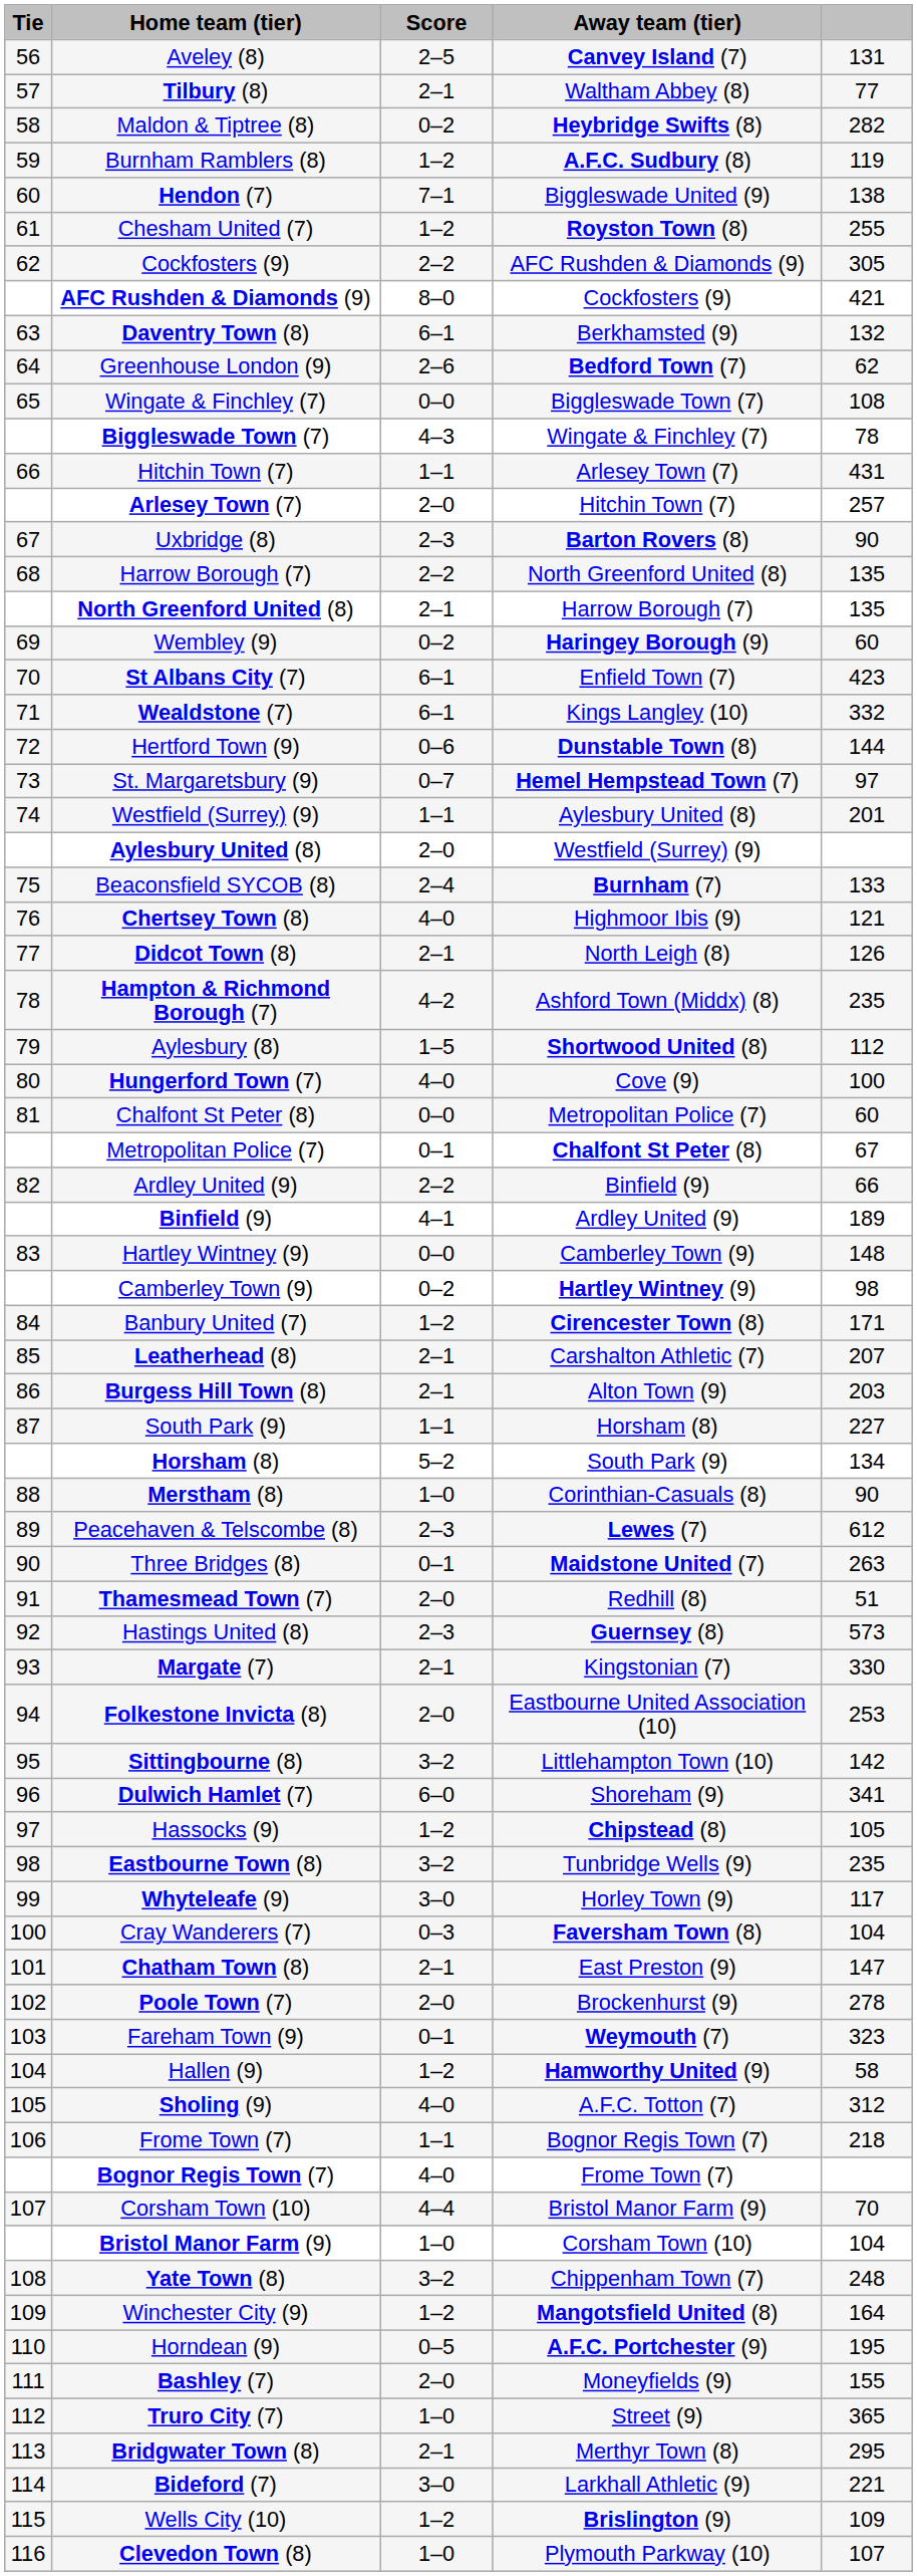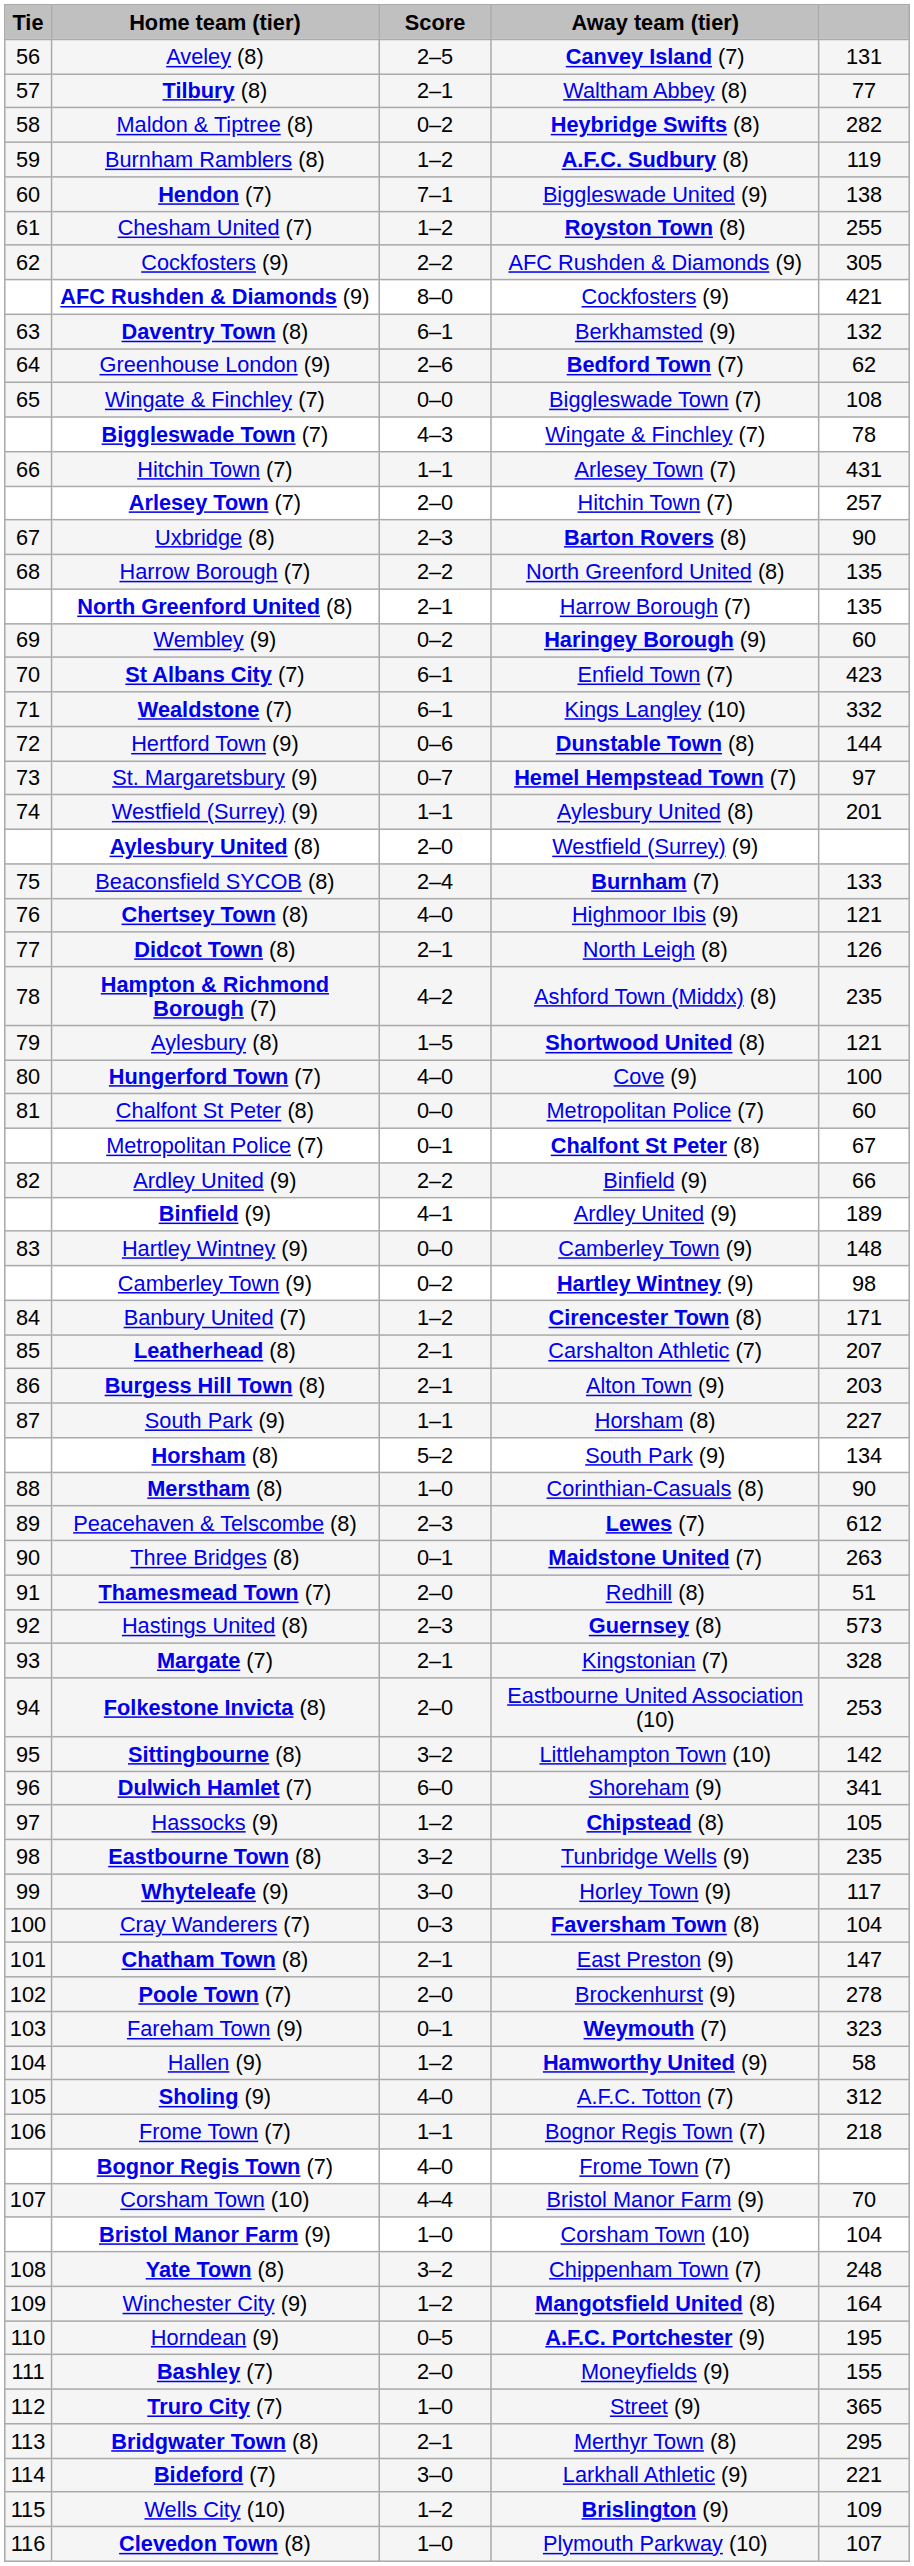 <table class="wikitable" style="width: 600px; background:WhiteSmoke; text-align:center; font-size:90%">
 <tr>
 <td scope="col" style="width:  5.00%; background:silver;"><strong>Tie</strong></td>
 <td scope="col" style="width: 36.25%; background:silver;"><strong>Home team (tier)</strong></td>
 <td scope="col" style="width: 12.50%; background:silver;"><strong>Score</strong></td>
 <td scope="col" style="width: 36.25%; background:silver;"><strong>Away team (tier)</strong></td>
 <td scope="col" style="width: 10.00%; background:silver;"><strong></strong></td>
 </tr>
 <tr>
 <td>56</td>
 <td><a href='#'>Aveley</a> (8)</td>
 <td>2–5</td>
 <td><strong><a href='#'>Canvey Island</a></strong> (7)</td>
 <td>131</td>
 </tr>
 <tr>
 <td>57</td>
 <td><strong><a href='#'>Tilbury</a></strong> (8)</td>
 <td>2–1</td>
 <td><a href='#'>Waltham Abbey</a> (8)</td>
 <td>77</td>
 </tr>
 <tr>
 <td>58</td>
 <td><a href='#'>Maldon & Tiptree</a> (8)</td>
 <td>0–2</td>
 <td><strong><a href='#'>Heybridge Swifts</a></strong> (8)</td>
 <td>282</td>
 </tr>
 <tr>
 <td>59</td>
 <td><a href='#'>Burnham Ramblers</a> (8)</td>
 <td>1–2</td>
 <td><strong><a href='#'>A.F.C. Sudbury</a></strong> (8)</td>
 <td>119</td>
 </tr>
 <tr>
 <td>60</td>
 <td><strong><a href='#'>Hendon</a></strong> (7)</td>
 <td>7–1</td>
 <td><a href='#'>Biggleswade United</a> (9)</td>
 <td>138</td>
 </tr>
 <tr>
 <td>61</td>
 <td><a href='#'>Chesham United</a> (7)</td>
 <td>1–2</td>
 <td><strong><a href='#'>Royston Town</a></strong> (8)</td>
 <td>255</td>
 </tr>
 <tr>
 <td>62</td>
 <td><a href='#'>Cockfosters</a> (9)</td>
 <td>2–2</td>
 <td><a href='#'>AFC Rushden & Diamonds</a> (9)</td>
 <td>305</td>
 </tr>
 <tr style="background:white;">
 <td><em></em></td>
 <td><strong><a href='#'>AFC Rushden & Diamonds</a></strong> (9)</td>
 <td>8–0</td>
 <td><a href='#'>Cockfosters</a> (9)</td>
 <td>421</td>
 </tr>
 <tr>
 <td>63</td>
 <td><strong><a href='#'>Daventry Town</a></strong> (8)</td>
 <td>6–1</td>
 <td><a href='#'>Berkhamsted</a> (9)</td>
 <td>132</td>
 </tr>
 <tr>
 <td>64</td>
 <td><a href='#'>Greenhouse London</a> (9)</td>
 <td>2–6</td>
 <td><strong><a href='#'>Bedford Town</a></strong> (7)</td>
 <td>62</td>
 </tr>
 <tr>
 <td>65</td>
 <td><a href='#'>Wingate & Finchley</a> (7)</td>
 <td>0–0</td>
 <td><a href='#'>Biggleswade Town</a> (7)</td>
 <td>108</td>
 </tr>
 <tr style="background:white;">
 <td><em></em></td>
 <td><strong><a href='#'>Biggleswade Town</a></strong> (7)</td>
 <td>4–3</td>
 <td><a href='#'>Wingate & Finchley</a> (7)</td>
 <td>78</td>
 </tr>
 <tr>
 <td>66</td>
 <td><a href='#'>Hitchin Town</a> (7)</td>
 <td>1–1</td>
 <td><a href='#'>Arlesey Town</a> (7)</td>
 <td>431</td>
 </tr>
 <tr style="background:white;">
 <td><em></em></td>
 <td><strong><a href='#'>Arlesey Town</a></strong> (7)</td>
 <td>2–0</td>
 <td><a href='#'>Hitchin Town</a> (7)</td>
 <td>257</td>
 </tr>
 <tr>
 <td>67</td>
 <td><a href='#'>Uxbridge</a> (8)</td>
 <td>2–3</td>
 <td><strong><a href='#'>Barton Rovers</a></strong> (8)</td>
 <td>90</td>
 </tr>
 <tr>
 <td>68</td>
 <td><a href='#'>Harrow Borough</a> (7)</td>
 <td>2–2</td>
 <td><a href='#'>North Greenford United</a> (8)</td>
 <td>135</td>
 </tr>
 <tr style="background:white;">
 <td><em></em></td>
 <td><strong><a href='#'>North Greenford United</a></strong> (8)</td>
 <td>2–1</td>
 <td><a href='#'>Harrow Borough</a> (7)</td>
 <td>135</td>
 </tr>
 <tr>
 <td>69</td>
 <td><a href='#'>Wembley</a> (9)</td>
 <td>0–2</td>
 <td><strong><a href='#'>Haringey Borough</a></strong> (9)</td>
 <td>60</td>
 </tr>
 <tr>
 <td>70</td>
 <td><strong><a href='#'>St Albans City</a></strong> (7)</td>
 <td>6–1</td>
 <td><a href='#'>Enfield Town</a> (7)</td>
 <td>423</td>
 </tr>
 <tr>
 <td>71</td>
 <td><strong><a href='#'>Wealdstone</a></strong> (7)</td>
 <td>6–1</td>
 <td><a href='#'>Kings Langley</a> (10)</td>
 <td>332</td>
 </tr>
 <tr>
 <td>72</td>
 <td><a href='#'>Hertford Town</a> (9)</td>
 <td>0–6</td>
 <td><strong><a href='#'>Dunstable Town</a></strong> (8)</td>
 <td>144</td>
 </tr>
 <tr>
 <td>73</td>
 <td><a href='#'>St. Margaretsbury</a> (9)</td>
 <td>0–7</td>
 <td><strong><a href='#'>Hemel Hempstead Town</a></strong> (7)</td>
 <td>97</td>
 </tr>
 <tr>
 <td>74</td>
 <td><a href='#'>Westfield (Surrey)</a> (9)</td>
 <td>1–1</td>
 <td><a href='#'>Aylesbury United</a> (8)</td>
 <td>201</td>
 </tr>
 <tr style="background:white;">
 <td><em></em></td>
 <td><strong><a href='#'>Aylesbury United</a></strong> (8)</td>
 <td>2–0</td>
 <td><a href='#'>Westfield (Surrey)</a> (9)</td>
 <td></td>
 </tr>
 <tr>
 <td>75</td>
 <td><a href='#'>Beaconsfield SYCOB</a> (8)</td>
 <td>2–4</td>
 <td><strong><a href='#'>Burnham</a></strong> (7)</td>
 <td>133</td>
 </tr>
 <tr>
 <td>76</td>
 <td><strong><a href='#'>Chertsey Town</a></strong> (8)</td>
 <td>4–0</td>
 <td><a href='#'>Highmoor Ibis</a> (9)</td>
 <td>121</td>
 </tr>
 <tr>
 <td>77</td>
 <td><strong><a href='#'>Didcot Town</a></strong> (8)</td>
 <td>2–1</td>
 <td><a href='#'>North Leigh</a> (8)</td>
 <td>126</td>
 </tr>
 <tr>
 <td>78</td>
 <td><strong><a href='#'>Hampton & Richmond Borough</a></strong> (7)</td>
 <td>4–2</td>
 <td><a href='#'>Ashford Town (Middx)</a> (8)</td>
 <td>235</td>
 </tr>
 <tr>
 <td>79</td>
 <td><a href='#'>Aylesbury</a> (8)</td>
 <td>1–5</td>
 <td><strong><a href='#'>Shortwood United</a></strong> (8)</td>
-<td>112</td>
+<td>121</td>
 </tr>
 <tr>
 <td>80</td>
 <td><strong><a href='#'>Hungerford Town</a></strong> (7)</td>
 <td>4–0</td>
 <td><a href='#'>Cove</a> (9)</td>
 <td>100</td>
 </tr>
 <tr>
 <td>81</td>
 <td><a href='#'>Chalfont St Peter</a> (8)</td>
 <td>0–0</td>
 <td><a href='#'>Metropolitan Police</a> (7)</td>
 <td>60</td>
 </tr>
 <tr style="background:white;">
 <td><em></em></td>
 <td><a href='#'>Metropolitan Police</a> (7)</td>
 <td>0–1</td>
 <td><strong><a href='#'>Chalfont St Peter</a></strong> (8)</td>
 <td>67</td>
 </tr>
 <tr>
 <td>82</td>
 <td><a href='#'>Ardley United</a> (9)</td>
 <td>2–2</td>
 <td><a href='#'>Binfield</a> (9)</td>
 <td>66</td>
 </tr>
 <tr style="background:white;">
 <td><em></em></td>
 <td><strong><a href='#'>Binfield</a></strong> (9)</td>
 <td>4–1</td>
 <td><a href='#'>Ardley United</a> (9)</td>
 <td>189</td>
 </tr>
 <tr>
 <td>83</td>
 <td><a href='#'>Hartley Wintney</a> (9)</td>
 <td>0–0</td>
 <td><a href='#'>Camberley Town</a> (9)</td>
 <td>148</td>
 </tr>
 <tr style="background:white;">
 <td><em></em></td>
 <td><a href='#'>Camberley Town</a> (9)</td>
 <td>0–2</td>
 <td><strong><a href='#'>Hartley Wintney</a></strong> (9)</td>
 <td>98</td>
 </tr>
 <tr>
 <td>84</td>
 <td><a href='#'>Banbury United</a> (7)</td>
 <td>1–2</td>
 <td><strong><a href='#'>Cirencester Town</a></strong> (8)</td>
 <td>171</td>
 </tr>
 <tr>
 <td>85</td>
 <td><strong><a href='#'>Leatherhead</a></strong> (8)</td>
 <td>2–1</td>
 <td><a href='#'>Carshalton Athletic</a> (7)</td>
 <td>207</td>
 </tr>
 <tr>
 <td>86</td>
 <td><strong><a href='#'>Burgess Hill Town</a></strong> (8)</td>
 <td>2–1</td>
 <td><a href='#'>Alton Town</a> (9)</td>
 <td>203</td>
 </tr>
 <tr>
 <td>87</td>
 <td><a href='#'>South Park</a> (9)</td>
 <td>1–1</td>
 <td><a href='#'>Horsham</a> (8)</td>
 <td>227</td>
 </tr>
 <tr style="background:white;">
 <td><em></em></td>
 <td><strong><a href='#'>Horsham</a></strong> (8)</td>
 <td>5–2</td>
 <td><a href='#'>South Park</a> (9)</td>
 <td>134</td>
 </tr>
 <tr>
 <td>88</td>
 <td><strong><a href='#'>Merstham</a></strong> (8)</td>
 <td>1–0</td>
 <td><a href='#'>Corinthian-Casuals</a> (8)</td>
 <td>90</td>
 </tr>
 <tr>
 <td>89</td>
 <td><a href='#'>Peacehaven & Telscombe</a> (8)</td>
 <td>2–3</td>
 <td><strong><a href='#'>Lewes</a></strong> (7)</td>
 <td>612</td>
 </tr>
 <tr>
 <td>90</td>
 <td><a href='#'>Three Bridges</a> (8)</td>
 <td>0–1</td>
 <td><strong><a href='#'>Maidstone United</a></strong> (7)</td>
 <td>263</td>
 </tr>
 <tr>
 <td>91</td>
 <td><strong><a href='#'>Thamesmead Town</a></strong> (7)</td>
 <td>2–0</td>
 <td><a href='#'>Redhill</a> (8)</td>
 <td>51</td>
 </tr>
 <tr>
 <td>92</td>
 <td><a href='#'>Hastings United</a> (8)</td>
 <td>2–3</td>
 <td><strong><a href='#'>Guernsey</a></strong> (8)</td>
 <td>573</td>
 </tr>
 <tr>
 <td>93</td>
 <td><strong><a href='#'>Margate</a></strong> (7)</td>
 <td>2–1</td>
 <td><a href='#'>Kingstonian</a> (7)</td>
-<td>330</td>
+<td>328</td>
 </tr>
 <tr>
 <td>94</td>
 <td><strong><a href='#'>Folkestone Invicta</a></strong> (8)</td>
 <td>2–0</td>
 <td><a href='#'>Eastbourne United Association</a> (10)</td>
 <td>253</td>
 </tr>
 <tr>
 <td>95</td>
 <td><strong><a href='#'>Sittingbourne</a></strong> (8)</td>
 <td>3–2</td>
 <td><a href='#'>Littlehampton Town</a> (10)</td>
 <td>142</td>
 </tr>
 <tr>
 <td>96</td>
 <td><strong><a href='#'>Dulwich Hamlet</a></strong> (7)</td>
 <td>6–0</td>
 <td><a href='#'>Shoreham</a> (9)</td>
 <td>341</td>
 </tr>
 <tr>
 <td>97</td>
 <td><a href='#'>Hassocks</a> (9)</td>
 <td>1–2</td>
 <td><strong><a href='#'>Chipstead</a></strong> (8)</td>
 <td>105</td>
 </tr>
 <tr>
 <td>98</td>
 <td><strong><a href='#'>Eastbourne Town</a></strong> (8)</td>
 <td>3–2</td>
 <td><a href='#'>Tunbridge Wells</a> (9)</td>
 <td>235</td>
 </tr>
 <tr>
 <td>99</td>
 <td><strong><a href='#'>Whyteleafe</a></strong> (9)</td>
 <td>3–0</td>
 <td><a href='#'>Horley Town</a> (9)</td>
 <td>117</td>
 </tr>
 <tr>
 <td>100</td>
 <td><a href='#'>Cray Wanderers</a> (7)</td>
 <td>0–3</td>
 <td><strong><a href='#'>Faversham Town</a></strong> (8)</td>
 <td>104</td>
 </tr>
 <tr>
 <td>101</td>
 <td><strong><a href='#'>Chatham Town</a></strong> (8)</td>
 <td>2–1</td>
 <td><a href='#'>East Preston</a> (9)</td>
 <td>147</td>
 </tr>
 <tr>
 <td>102</td>
 <td><strong><a href='#'>Poole Town</a></strong> (7)</td>
 <td>2–0</td>
 <td><a href='#'>Brockenhurst</a> (9)</td>
 <td>278</td>
 </tr>
 <tr>
 <td>103</td>
 <td><a href='#'>Fareham Town</a> (9)</td>
 <td>0–1</td>
 <td><strong><a href='#'>Weymouth</a></strong> (7)</td>
 <td>323</td>
 </tr>
 <tr>
 <td>104</td>
 <td><a href='#'>Hallen</a> (9)</td>
 <td>1–2</td>
 <td><strong><a href='#'>Hamworthy United</a></strong> (9)</td>
 <td>58</td>
 </tr>
 <tr>
 <td>105</td>
 <td><strong><a href='#'>Sholing</a></strong> (9)</td>
 <td>4–0</td>
 <td><a href='#'>A.F.C. Totton</a> (7)</td>
 <td>312</td>
 </tr>
 <tr>
 <td>106</td>
 <td><a href='#'>Frome Town</a> (7)</td>
 <td>1–1</td>
 <td><a href='#'>Bognor Regis Town</a> (7)</td>
 <td>218</td>
 </tr>
 <tr style="background:white;">
 <td><em></em></td>
 <td><strong><a href='#'>Bognor Regis Town</a></strong> (7)</td>
 <td>4–0</td>
 <td><a href='#'>Frome Town</a> (7)</td>
 <td></td>
 </tr>
 <tr>
 <td>107</td>
 <td><a href='#'>Corsham Town</a> (10)</td>
 <td>4–4</td>
 <td><a href='#'>Bristol Manor Farm</a> (9)</td>
 <td>70</td>
 </tr>
 <tr style="background:white;">
 <td><em></em></td>
 <td><strong><a href='#'>Bristol Manor Farm</a></strong> (9)</td>
 <td>1–0</td>
 <td><a href='#'>Corsham Town</a> (10)</td>
 <td>104</td>
 </tr>
 <tr>
 <td>108</td>
 <td><strong><a href='#'>Yate Town</a></strong> (8)</td>
 <td>3–2</td>
 <td><a href='#'>Chippenham Town</a> (7)</td>
 <td>248</td>
 </tr>
 <tr>
 <td>109</td>
 <td><a href='#'>Winchester City</a> (9)</td>
 <td>1–2</td>
 <td><strong><a href='#'>Mangotsfield United</a></strong> (8)</td>
 <td>164</td>
 </tr>
 <tr>
 <td>110</td>
 <td><a href='#'>Horndean</a> (9)</td>
 <td>0–5</td>
 <td><strong><a href='#'>A.F.C. Portchester</a></strong> (9)</td>
 <td>195</td>
 </tr>
 <tr>
 <td>111</td>
 <td><strong><a href='#'>Bashley</a></strong> (7)</td>
 <td>2–0</td>
 <td><a href='#'>Moneyfields</a> (9)</td>
 <td>155</td>
 </tr>
 <tr>
 <td>112</td>
 <td><strong><a href='#'>Truro City</a></strong> (7)</td>
 <td>1–0</td>
 <td><a href='#'>Street</a> (9)</td>
 <td>365</td>
 </tr>
 <tr>
 <td>113</td>
 <td><strong><a href='#'>Bridgwater Town</a></strong> (8)</td>
 <td>2–1</td>
 <td><a href='#'>Merthyr Town</a> (8)</td>
 <td>295</td>
 </tr>
 <tr>
 <td>114</td>
 <td><strong><a href='#'>Bideford</a></strong> (7)</td>
 <td>3–0</td>
 <td><a href='#'>Larkhall Athletic</a> (9)</td>
 <td>221</td>
 </tr>
 <tr>
 <td>115</td>
 <td><a href='#'>Wells City</a> (10)</td>
 <td>1–2</td>
 <td><strong><a href='#'>Brislington</a></strong> (9)</td>
 <td>109</td>
 </tr>
 <tr>
 <td>116</td>
 <td><strong><a href='#'>Clevedon Town</a></strong> (8)</td>
 <td>1–0</td>
 <td><a href='#'>Plymouth Parkway</a> (10)</td>
 <td>107</td>
 </tr>
 </table>
